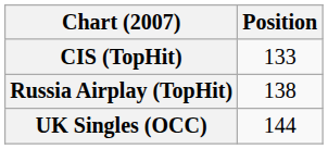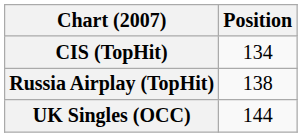 <table class="wikitable sortable plainrowheaders" style="text-align:center">
 <tr>
 <th scope="col">Chart (2007)</th>
 <th scope="col">Position</th>
 </tr>
 <tr>
 <th scope="row">CIS (TopHit)</th>
-<td>133</td>
+<td>134</td>
 </tr>
 <tr>
 <th scope="row">Russia Airplay (TopHit)</th>
 <td>138</td>
 </tr>
 <tr>
 <th scope="row">UK Singles (OCC)</th>
 <td>144</td>
 </tr>
 </table>
